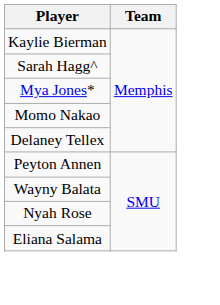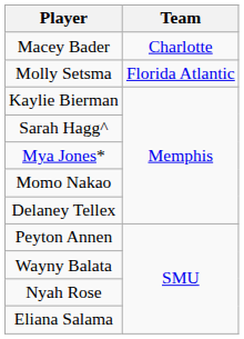 <table class="wikitable" style="text-align: center;">
 <tr>
 <th>Player</th>
 <th>Team</th>
+</tr>
+<tr>
+<td>Macey Bader</td>
+<td><a href='#'>Charlotte</a></td>
+</tr>
+<tr>
+<td>Molly Setsma</td>
+<td><a href='#'>Florida Atlantic</a></td>
 </tr>
 <tr>
 <td>Kaylie Bierman</td>
 <td rowspan=5><a href='#'>Memphis</a></td>
 </tr>
 <tr>
 <td>Sarah Hagg^</td>
 </tr>
 <tr>
 <td><a href='#'>Mya Jones</a>*</td>
 </tr>
 <tr>
 <td>Momo Nakao</td>
 </tr>
 <tr>
 <td>Delaney Tellex</td>
 </tr>
 <tr>
 <td>Peyton Annen</td>
 <td rowspan=4><a href='#'>SMU</a></td>
 </tr>
 <tr>
 <td>Wayny Balata</td>
 </tr>
 <tr>
 <td>Nyah Rose</td>
 </tr>
 <tr>
 <td>Eliana Salama</td>
 </tr>
 </table>
